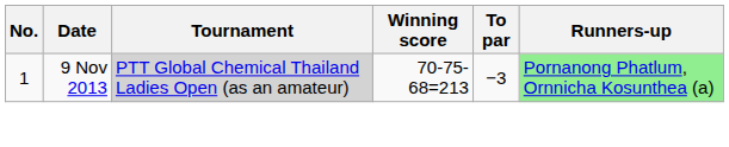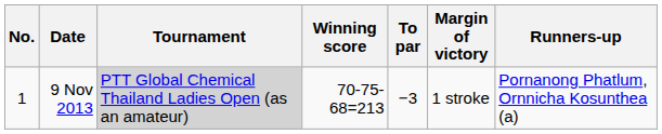 <table class="wikitable" style="font-size:95%;">
 <tr>
 <th>No.</th>
 <th>Date</th>
 <th>Tournament</th>
 <th>Winning score</th>
 <th>To par</th>
+<th>Margin of<br>victory</th>
 <th>Runners-up</th>
 </tr>
 <tr>
 <td align=center>1</td>
 <td align=right>9 Nov <a href='#'>2013</a></td>
 <td style="background: lightgrey;"><a href='#'>PTT Global Chemical Thailand Ladies Open</a> (as an amateur)</td>
 <td align=right>70-75-68=213</td>
 <td align=center>−3</td>
-<td style="background: lightgreen;"> <a href='#'>Pornanong Phatlum</a>,  <a href='#'>Ornnicha Kosunthea</a> (a)</td>
+<td>1 stroke</td>
+<td> <a href='#'>Pornanong Phatlum</a>,  <a href='#'>Ornnicha Kosunthea</a> (a)</td>
 </tr>
 </table>
